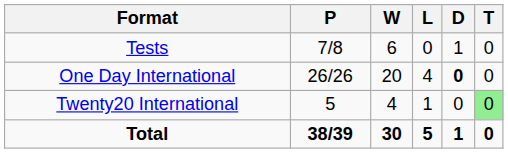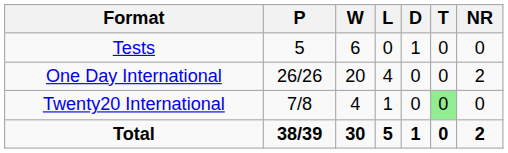 <table class="wikitable" style="width:35%;">
 <tr align=center>
 <th>Format</th>
 <th>P</th>
 <th>W</th>
 <th>L</th>
 <th>D</th>
 <th>T</th>
+<th>NR</th>
 </tr>
 <tr align=center>
 <td><a href='#'>Tests</a></td>
-<td>7/8</td>
+<td>5</td>
 <td>6</td>
 <td>0</td>
 <td>1</td>
+<td>0</td>
 <td>0</td>
 </tr>
 <tr align=center>
 <td><a href='#'>One Day International</a></td>
 <td>26/26</td>
 <td>20</td>
 <td>4</td>
-<td><strong>0</strong></td>
 <td>0</td>
+<td>0</td>
+<td>2</td>
 </tr>
 <tr align=center>
 <td><a href='#'>Twenty20 International</a></td>
-<td>5</td>
+<td>7/8</td>
 <td>4</td>
 <td>1</td>
 <td>0</td>
 <td style="background: lightgreen;">0</td>
+<td>0</td>
 </tr>
 <tr align=center>
 <td><strong>Total</strong></td>
 <td><strong>38/39</strong></td>
 <td><strong>30</strong></td>
 <td><strong>5</strong></td>
 <td><strong>1</strong></td>
 <td><strong>0</strong></td>
+<td><strong>2</strong></td>
 </tr>
 </table>
